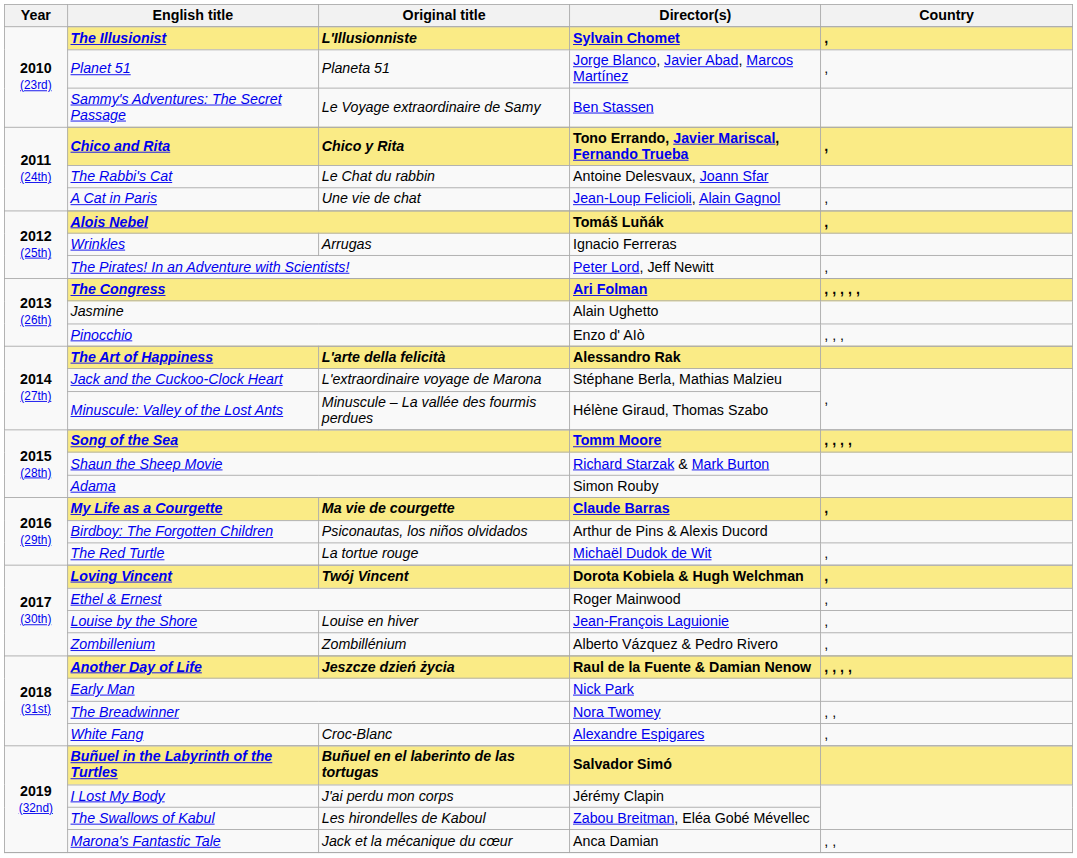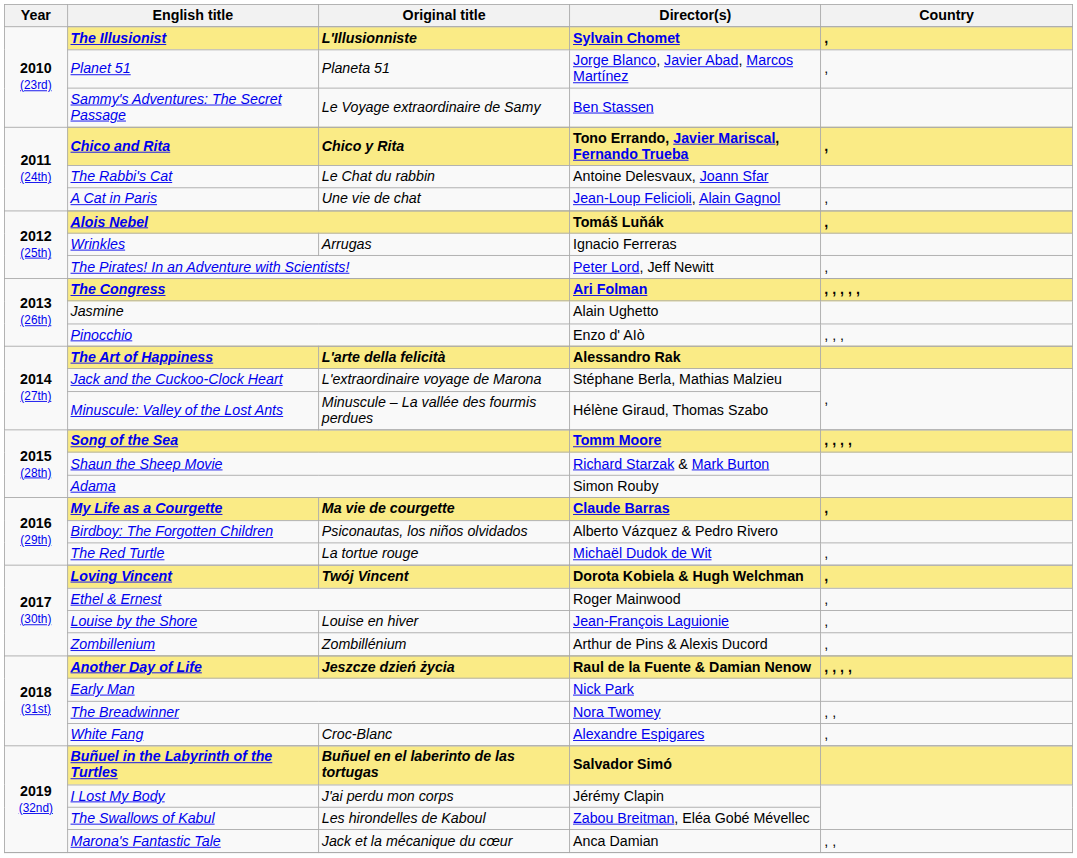 <table class="wikitable" width="95%" cellpadding="5">
 <tr>
 <th width="5%">Year</th>
 <th width="20%">English title</th>
 <th width="20%">Original title</th>
 <th width="20%">Director(s)</th>
 <th width="20%">Country</th>
 </tr>
 <tr>
 <td rowspan="4" align="center"><strong>2010</strong><br><small><a href='#'>(23rd)</a></small><br></td>
 </tr>
 <tr style="background:#FAEB86">
 <td><strong><em><a href='#'>The Illusionist</a></em></strong></td>
 <td><strong><em>L'Illusionniste</em></strong></td>
 <td><strong><a href='#'>Sylvain Chomet</a></strong></td>
 <td><strong>, </strong></td>
 </tr>
 <tr>
 <td><em><a href='#'>Planet 51</a></em></td>
 <td><em>Planeta 51</em></td>
 <td><a href='#'>Jorge Blanco</a>, <a href='#'>Javier Abad</a>, <a href='#'>Marcos Martínez</a></td>
 <td>, </td>
 </tr>
 <tr>
 <td><em><a href='#'>Sammy's Adventures: The Secret Passage</a></em></td>
 <td><em>Le Voyage extraordinaire de Samy</em></td>
 <td><a href='#'>Ben Stassen</a></td>
 <td></td>
 </tr>
 <tr>
 <td rowspan="4"  align="center"><strong>2011</strong><br><small><a href='#'>(24th)</a></small><br></td>
 </tr>
 <tr style="background:#FAEB86">
 <td><strong><em><a href='#'>Chico and Rita</a></em></strong></td>
 <td><strong><em>Chico y Rita</em></strong></td>
 <td><strong>Tono Errando, <a href='#'>Javier Mariscal</a>, <a href='#'>Fernando Trueba</a></strong></td>
 <td><strong>, </strong></td>
 </tr>
 <tr>
 <td><em><a href='#'>The Rabbi's Cat</a></em></td>
 <td><em>Le Chat du rabbin</em></td>
 <td>Antoine Delesvaux, <a href='#'>Joann Sfar</a></td>
 <td></td>
 </tr>
 <tr>
 <td><em><a href='#'>A Cat in Paris</a></em></td>
 <td><em>Une vie de chat</em></td>
 <td><a href='#'>Jean-Loup Felicioli</a>, <a href='#'>Alain Gagnol</a></td>
 <td>, </td>
 </tr>
 <tr>
 <td rowspan="4"  align="center"><strong>2012</strong><br><small><a href='#'>(25th)</a></small><br></td>
 </tr>
 <tr style="background:#FAEB86">
 <td colspan="2"><strong><em><a href='#'>Alois Nebel</a></em></strong></td>
 <td><strong>Tomáš Luňák</strong></td>
 <td><strong>, </strong></td>
 </tr>
 <tr>
 <td><em><a href='#'>Wrinkles</a></em></td>
 <td><em>Arrugas</em></td>
 <td>Ignacio Ferreras</td>
 <td></td>
 </tr>
 <tr>
 <td colspan="2"><em><a href='#'>The Pirates! In an Adventure with Scientists!</a></em></td>
 <td><a href='#'>Peter Lord</a>, Jeff Newitt</td>
 <td>, </td>
 </tr>
 <tr>
 <td rowspan="4"  align="center"><strong>2013</strong><br><small><a href='#'>(26th)</a></small><br></td>
 </tr>
 <tr style="background:#FAEB86">
 <td colspan="2"><strong><em><a href='#'>The Congress</a></em></strong></td>
 <td><strong><a href='#'>Ari Folman</a></strong></td>
 <td><strong>, , , , , </strong></td>
 </tr>
 <tr>
 <td colspan="2"><em>Jasmine</em></td>
 <td>Alain Ughetto</td>
 <td></td>
 </tr>
 <tr>
 <td colspan="2"><em><a href='#'>Pinocchio</a></em></td>
 <td>Enzo d' AIò</td>
 <td>, , , </td>
 </tr>
 <tr>
 <td rowspan="4"  align="center"><strong>2014</strong><br><small><a href='#'>(27th)</a></small><br></td>
 </tr>
 <tr style="background:#FAEB86">
 <td><strong><em><a href='#'>The Art of Happiness</a></em></strong></td>
 <td><strong><em>L'arte della felicità</em></strong></td>
 <td><strong>Alessandro Rak</strong></td>
 <td><strong></strong></td>
 </tr>
 <tr>
 <td><em><a href='#'>Jack and the Cuckoo-Clock Heart</a></em></td>
 <td><em>L'extraordinaire voyage de Marona</em></td>
 <td>Stéphane Berla, Mathias Malzieu</td>
 <td rowspan="2">, </td>
 </tr>
 <tr>
 <td><em><a href='#'>Minuscule: Valley of the Lost Ants</a></em></td>
 <td><em>Minuscule – La vallée des fourmis perdues</em></td>
 <td>Hélène Giraud, Thomas Szabo</td>
 </tr>
 <tr>
 <td rowspan="4"  align="center"><strong>2015</strong><br><small><a href='#'>(28th)</a></small><br></td>
 </tr>
 <tr style="background:#FAEB86">
 <td colspan="2"><strong><em><a href='#'>Song of the Sea</a></em></strong></td>
 <td><strong><a href='#'>Tomm Moore</a></strong></td>
 <td><strong>, , , , </strong></td>
 </tr>
 <tr>
 <td colspan="2"><em><a href='#'>Shaun the Sheep Movie</a></em></td>
 <td><a href='#'>Richard Starzak</a> & <a href='#'>Mark Burton</a></td>
 <td></td>
 </tr>
 <tr>
 <td colspan="2"><em><a href='#'>Adama</a></em></td>
 <td>Simon Rouby</td>
 <td></td>
 </tr>
 <tr>
 <td rowspan="4"  align="center"><strong>2016</strong><br><small><a href='#'>(29th)</a></small><br></td>
 </tr>
 <tr style="background:#FAEB86">
 <td><strong><em><a href='#'>My Life as a Courgette</a></em></strong></td>
 <td><strong><em>Ma vie de courgette</em></strong></td>
 <td><strong><a href='#'>Claude Barras</a></strong></td>
 <td><strong>, </strong></td>
 </tr>
 <tr>
 <td><em><a href='#'>Birdboy: The Forgotten Children</a></em></td>
 <td><em>Psiconautas, los niños olvidados</em></td>
-<td>Arthur de Pins & Alexis Ducord</td>
+<td>Alberto Vázquez & Pedro Rivero</td>
 <td></td>
 </tr>
 <tr>
 <td><em><a href='#'>The Red Turtle</a></em></td>
 <td><em> La tortue rouge</em></td>
 <td><a href='#'>Michaël Dudok de Wit</a></td>
 <td>, </td>
 </tr>
 <tr>
 <td rowspan="5"  align="center"><strong>2017</strong><br><small><a href='#'>(30th)</a></small><br></td>
 </tr>
 <tr style="background:#FAEB86">
 <td><strong><em><a href='#'>Loving Vincent</a></em></strong></td>
 <td><strong><em>Twój Vincent</em></strong></td>
 <td><strong>Dorota Kobiela & Hugh Welchman</strong></td>
 <td><strong>, </strong></td>
 </tr>
 <tr>
 <td colspan="2"><em><a href='#'>Ethel & Ernest</a></em></td>
 <td>Roger Mainwood</td>
 <td>, </td>
 </tr>
 <tr>
 <td><em><a href='#'>Louise by the Shore</a></em></td>
 <td><em>Louise en hiver</em></td>
 <td><a href='#'>Jean-François Laguionie</a></td>
 <td>, </td>
 </tr>
 <tr>
 <td><em><a href='#'>Zombillenium</a></em></td>
 <td><em>Zombillénium</em></td>
-<td>Alberto Vázquez & Pedro Rivero</td>
+<td>Arthur de Pins & Alexis Ducord</td>
 <td>, </td>
 </tr>
 <tr>
 <td rowspan="5"  align="center"><strong>2018</strong><br><small><a href='#'>(31st)</a></small><br></td>
 </tr>
 <tr style="background:#FAEB86">
 <td><strong><em><a href='#'>Another Day of Life</a></em></strong></td>
 <td><strong><em>Jeszcze dzień życia</em></strong></td>
 <td><strong>Raul de la Fuente & Damian Nenow</strong></td>
 <td><strong>, , , , </strong></td>
 </tr>
 <tr>
 <td colspan="2"><em><a href='#'>Early Man</a></em></td>
 <td><a href='#'>Nick Park</a></td>
 <td></td>
 </tr>
 <tr>
 <td colspan="2"><em><a href='#'>The Breadwinner</a></em></td>
 <td><a href='#'>Nora Twomey</a></td>
 <td>, , </td>
 </tr>
 <tr>
 <td><em><a href='#'>White Fang</a></em></td>
 <td><em>Croc-Blanc</em></td>
 <td><a href='#'>Alexandre Espigares</a></td>
 <td>, </td>
 </tr>
 <tr>
 <td rowspan="5"  align="center"><strong>2019</strong><br><small><a href='#'>(32nd)</a></small><br></td>
 </tr>
 <tr style="background:#FAEB86">
 <td><strong><em><a href='#'>Buñuel in the Labyrinth of the Turtles</a></em></strong></td>
 <td><strong><em>Buñuel en el laberinto de las tortugas</em></strong></td>
 <td><strong>Salvador Simó</strong></td>
 <td><strong></strong></td>
 </tr>
 <tr>
 <td><em><a href='#'>I Lost My Body</a></em></td>
 <td><em>J'ai perdu mon corps</em></td>
 <td>Jérémy Clapin</td>
 <td rowspan="2"></td>
 </tr>
 <tr>
 <td><em><a href='#'>The Swallows of Kabul</a></em></td>
 <td><em>Les hirondelles de Kaboul</em></td>
 <td><a href='#'>Zabou Breitman</a>, Eléa Gobé Mévellec</td>
 </tr>
 <tr>
 <td><em><a href='#'>Marona's Fantastic Tale</a></em></td>
 <td><em>Jack et la mécanique du cœur</em></td>
 <td>Anca Damian</td>
 <td>, , </td>
 </tr>
 <tr>
 </tr>
 </table>
